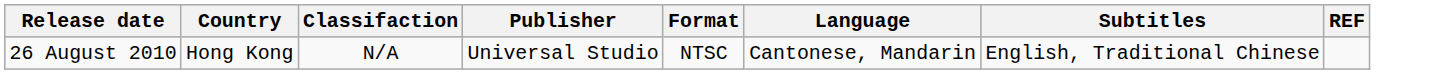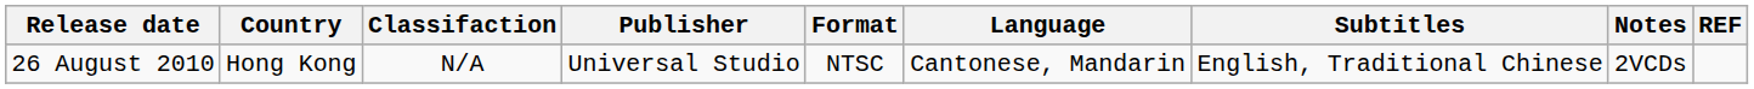 <table class="wikitable">
 <tr>
 <th>Release date<br></th>
 <th>Country<br></th>
 <th>Classifaction<br></th>
 <th>Publisher <br></th>
 <th>Format <br></th>
 <th>Language</th>
 <th>Subtitles</th>
+<th>Notes<br></th>
 <th>REF</th>
 </tr>
 <tr style="text-align:center;">
 <td>26 August 2010</td>
 <td>Hong Kong</td>
 <td>N/A</td>
 <td>Universal Studio</td>
 <td>NTSC</td>
 <td>Cantonese, Mandarin</td>
 <td>English, Traditional Chinese</td>
+<td>2VCDs</td>
 <td></td>
 </tr>
 </table>
